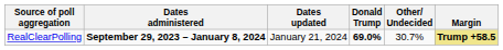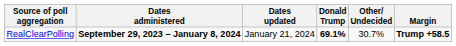 <table class="wikitable sortable mw-datatable" style="font-size:90%;text-align:center;">
 <tr valign="bottom" style="font-size:90%;">
 <th>Source of poll<br>aggregation</th>
 <th>Dates<br>administered</th>
 <th>Dates<br>updated</th>
 <th>Donald<br>Trump</th>
 <th>Other/<br>Undecided</th>
 <th>Margin</th>
 </tr>
 <tr>
 <td><a href='#'>RealClearPolling</a></td>
 <td><strong>September 29, 2023 – January 8, 2024</strong></td>
 <td>January 21, 2024</td>
-<td><strong>69.0%</strong></td>
+<td><strong>69.1%</strong></td>
 <td>30.7%</td>
-<td style="background: khaki;"><strong>Trump +58.5</strong></td>
+<td><strong>Trump +58.5</strong></td>
 </tr>
 </table>
